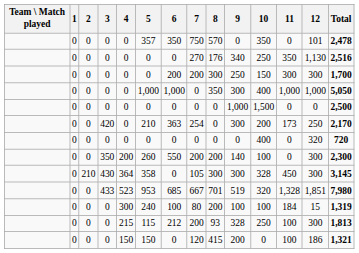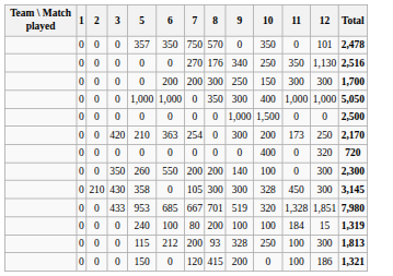 <table class="wikitable sortable" style="font-size: 74%; text-align:center;">
 <tr>
 <th style="width:76px;">Team \ Match played</th>
 <th align=center>1</th>
 <th align=center>2</th>
 <th align=center>3</th>
-<th align=center>4</th>
 <th align=center>5</th>
 <th align=center>6</th>
 <th align=center>7</th>
 <th align=center>8</th>
 <th align=center>9</th>
 <th align=center>10</th>
 <th align=center>11</th>
 <th align=center>12</th>
 <th align=center>Total</th>
 </tr>
 <tr align=center>
 <td align=left></td>
-<td>0</td>
 <td>0</td>
 <td>0</td>
 <td>0</td>
 <td>357</td>
 <td>350</td>
 <td>750</td>
 <td>570</td>
 <td>0</td>
 <td>350</td>
 <td>0</td>
 <td>101</td>
 <td><strong> 2,478 </strong></td>
 </tr>
 <tr align=center>
 <td align=left></td>
 <td>0</td>
 <td>0</td>
 <td>0</td>
 <td>0</td>
 <td>0</td>
-<td>0</td>
 <td>270</td>
 <td>176</td>
 <td>340</td>
 <td>250</td>
 <td>350</td>
 <td>1,130</td>
 <td><strong> 2,516 </strong></td>
 </tr>
 <tr align=center>
 <td align=left></td>
-<td>0</td>
 <td>0</td>
 <td>0</td>
 <td>0</td>
 <td>0</td>
 <td>200</td>
 <td>200</td>
 <td>300</td>
 <td>250</td>
 <td>150</td>
 <td>300</td>
 <td>300</td>
 <td><strong> 1,700 </strong></td>
 </tr>
 <tr align=center>
 <td align=left></td>
-<td>0</td>
 <td>0</td>
 <td>0</td>
 <td>0</td>
 <td>1,000</td>
 <td>1,000</td>
 <td>0</td>
 <td>350</td>
 <td>300</td>
 <td>400</td>
 <td>1,000</td>
 <td>1,000</td>
 <td><strong> 5,050 </strong></td>
 </tr>
 <tr align=center>
 <td align=left></td>
 <td>0</td>
 <td>0</td>
 <td>0</td>
 <td>0</td>
 <td>0</td>
 <td>0</td>
 <td>0</td>
-<td>0</td>
 <td>1,000</td>
 <td>1,500</td>
 <td>0</td>
 <td>0</td>
 <td><strong> 2,500 </strong></td>
 </tr>
 <tr align=center>
 <td align=left></td>
 <td>0</td>
 <td>0</td>
 <td>420</td>
-<td>0</td>
 <td>210</td>
 <td>363</td>
 <td>254</td>
 <td>0</td>
 <td>300</td>
 <td>200</td>
 <td>173</td>
 <td>250</td>
 <td><strong> 2,170 </strong></td>
 </tr>
 <tr align=center>
 <td align=left></td>
 <td>0</td>
 <td>0</td>
 <td>0</td>
 <td>0</td>
 <td>0</td>
 <td>0</td>
 <td>0</td>
 <td>0</td>
-<td>0</td>
 <td>400</td>
 <td>0</td>
 <td>320</td>
 <td><strong> 720 </strong></td>
 </tr>
 <tr align=center>
 <td align=left></td>
 <td>0</td>
 <td>0</td>
 <td>350</td>
-<td>200</td>
 <td>260</td>
 <td>550</td>
 <td>200</td>
 <td>200</td>
 <td>140</td>
 <td>100</td>
 <td>0</td>
 <td>300</td>
 <td><strong> 2,300 </strong></td>
 </tr>
 <tr align=center>
 <td align=left></td>
 <td>0</td>
 <td>210</td>
 <td>430</td>
-<td>364</td>
 <td>358</td>
 <td>0</td>
 <td>105</td>
 <td>300</td>
 <td>300</td>
 <td>328</td>
 <td>450</td>
 <td>300</td>
 <td><strong> 3,145 </strong></td>
 </tr>
 <tr align=center>
 <td align=left></td>
 <td>0</td>
 <td>0</td>
 <td>433</td>
-<td>523</td>
 <td>953</td>
 <td>685</td>
 <td>667</td>
 <td>701</td>
 <td>519</td>
 <td>320</td>
 <td>1,328</td>
 <td>1,851</td>
 <td><strong> 7,980 </strong></td>
 </tr>
 <tr align=center>
 <td align=left></td>
 <td>0</td>
 <td>0</td>
 <td>0</td>
-<td>300</td>
 <td>240</td>
 <td>100</td>
 <td>80</td>
 <td>200</td>
 <td>100</td>
 <td>100</td>
 <td>184</td>
 <td>15</td>
 <td><strong> 1,319 </strong></td>
 </tr>
 <tr align=center>
 <td align=left></td>
 <td>0</td>
 <td>0</td>
 <td>0</td>
-<td>215</td>
 <td>115</td>
 <td>212</td>
 <td>200</td>
 <td>93</td>
 <td>328</td>
 <td>250</td>
 <td>100</td>
 <td>300</td>
 <td><strong> 1,813 </strong></td>
 </tr>
 <tr align=center>
 <td align=left></td>
 <td>0</td>
 <td>0</td>
 <td>0</td>
 <td>150</td>
-<td>150</td>
 <td>0</td>
 <td>120</td>
 <td>415</td>
 <td>200</td>
 <td>0</td>
 <td>100</td>
 <td>186</td>
 <td><strong> 1,321 </strong></td>
 </tr>
 </table>
